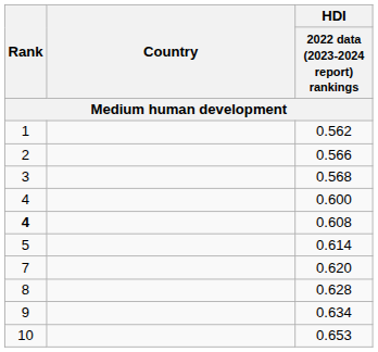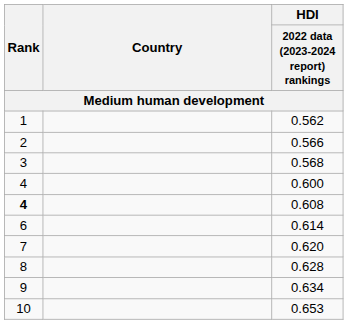 <table class="wikitable sortable" style="text-align:center">
 <tr>
 <th scope="col" rowspan="2">Rank</th>
 <th scope="col" rowspan="2" style="width:17em;">Country</th>
 <th scope="col" colspan="2">HDI</th>
 </tr>
 <tr>
 <th scope="col" style="width:5em;"><small>2022 data (2023-2024 report) rankings</small></th>
 </tr>
 <tr>
 <th scope="row" colspan="4">Medium human development</th>
 </tr>
 <tr>
 <td>1</td>
 <td style="text-align:left"></td>
 <td>0.562</td>
 </tr>
 <tr>
 <td>2</td>
 <td style="text-align:left"></td>
 <td>0.566</td>
 </tr>
 <tr>
 <td>3</td>
 <td style="text-align:left"></td>
 <td>0.568</td>
 </tr>
 <tr>
 <td>4</td>
 <td style="text-align:left"></td>
 <td>0.600</td>
 </tr>
 <tr>
 <td><strong>4</strong></td>
 <td style="text-align:left"></td>
 <td>0.608</td>
 </tr>
 <tr>
-<td>5</td>
+<td>6</td>
 <td style="text-align:left"></td>
 <td>0.614</td>
 </tr>
 <tr>
 <td>7</td>
 <td style="text-align:left"></td>
 <td>0.620</td>
 </tr>
 <tr>
 <td>8</td>
 <td style="text-align:left"></td>
 <td>0.628</td>
 </tr>
 <tr>
 <td>9</td>
 <td style="text-align:left"></td>
 <td>0.634</td>
 </tr>
 <tr>
 <td>10</td>
 <td style="text-align:left"></td>
 <td>0.653</td>
 </tr>
 </table>
